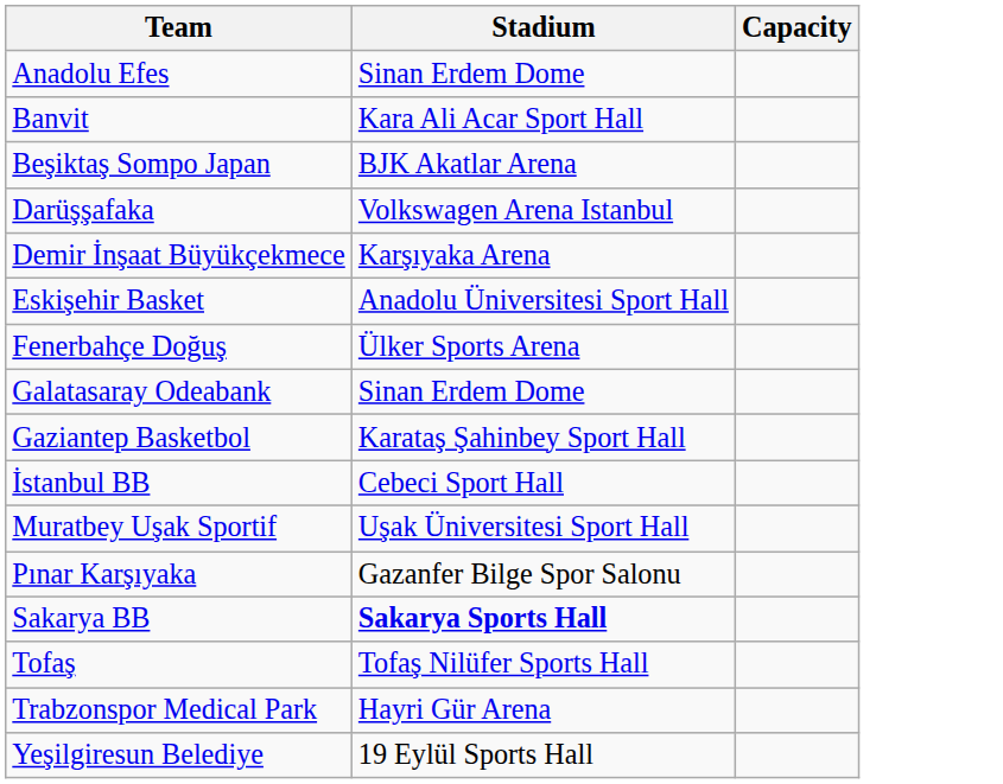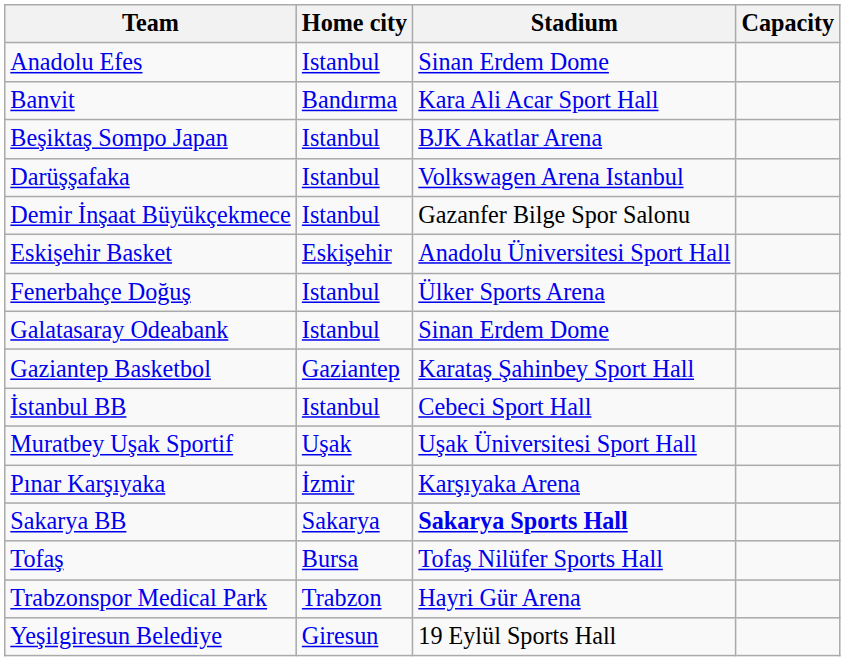 <table class="wikitable sortable" style="text-align: left;">
 <tr>
 <th>Team</th>
+<th>Home city</th>
 <th>Stadium</th>
 <th>Capacity</th>
 </tr>
 <tr>
 <td><a href='#'>Anadolu Efes</a></td>
+<td><a href='#'>Istanbul</a></td>
 <td><a href='#'>Sinan Erdem Dome</a></td>
 <td></td>
 </tr>
 <tr>
 <td><a href='#'>Banvit</a></td>
+<td><a href='#'>Bandırma</a></td>
 <td><a href='#'>Kara Ali Acar Sport Hall</a></td>
 <td></td>
 </tr>
 <tr bgcolor=>
 <td><a href='#'>Beşiktaş Sompo Japan</a></td>
+<td><a href='#'>Istanbul</a></td>
 <td><a href='#'>BJK Akatlar Arena</a></td>
 <td></td>
 </tr>
 <tr>
 <td><a href='#'>Darüşşafaka</a></td>
+<td><a href='#'>Istanbul</a></td>
 <td><a href='#'>Volkswagen Arena Istanbul</a></td>
 <td></td>
 </tr>
 <tr>
 <td><a href='#'>Demir İnşaat Büyükçekmece</a></td>
-<td><a href='#'>Karşıyaka Arena</a></td>
+<td><a href='#'>Istanbul</a></td>
+<td>Gazanfer Bilge Spor Salonu</td>
 <td></td>
 </tr>
 <tr>
 <td><a href='#'>Eskişehir Basket</a></td>
+<td><a href='#'>Eskişehir</a></td>
 <td><a href='#'>Anadolu Üniversitesi Sport Hall</a></td>
 <td></td>
 </tr>
 <tr>
 <td><a href='#'>Fenerbahçe Doğuş</a></td>
+<td><a href='#'>Istanbul</a></td>
 <td><a href='#'>Ülker Sports Arena</a></td>
 <td></td>
 </tr>
 <tr>
 <td><a href='#'>Galatasaray Odeabank</a></td>
+<td><a href='#'>Istanbul</a></td>
 <td><a href='#'>Sinan Erdem Dome</a></td>
 <td></td>
 </tr>
 <tr>
 <td><a href='#'>Gaziantep Basketbol</a></td>
+<td><a href='#'>Gaziantep</a></td>
 <td><a href='#'>Karataş Şahinbey Sport Hall</a></td>
 <td></td>
 </tr>
 <tr>
 <td><a href='#'>İstanbul BB</a></td>
+<td><a href='#'>Istanbul</a></td>
 <td><a href='#'>Cebeci Sport Hall</a></td>
 <td></td>
 </tr>
 <tr>
 <td><a href='#'>Muratbey Uşak Sportif</a></td>
+<td><a href='#'>Uşak</a></td>
 <td><a href='#'>Uşak Üniversitesi Sport Hall</a></td>
 <td></td>
 </tr>
 <tr>
 <td><a href='#'>Pınar Karşıyaka</a></td>
-<td>Gazanfer Bilge Spor Salonu</td>
+<td><a href='#'>İzmir</a></td>
+<td><a href='#'>Karşıyaka Arena</a></td>
 <td></td>
 </tr>
 <tr>
 <td><a href='#'>Sakarya BB</a></td>
+<td><a href='#'>Sakarya</a></td>
 <td><strong><a href='#'>Sakarya Sports Hall</a></strong></td>
 <td></td>
 </tr>
 <tr>
 <td><a href='#'>Tofaş</a></td>
+<td><a href='#'>Bursa</a></td>
 <td><a href='#'>Tofaş Nilüfer Sports Hall</a></td>
 <td></td>
 </tr>
 <tr>
 <td><a href='#'>Trabzonspor Medical Park</a></td>
+<td><a href='#'>Trabzon</a></td>
 <td><a href='#'>Hayri Gür Arena</a></td>
 <td></td>
 </tr>
 <tr>
 <td><a href='#'>Yeşilgiresun Belediye</a></td>
+<td><a href='#'>Giresun</a></td>
 <td>19 Eylül Sports Hall</td>
 <td></td>
 </tr>
 </table>
